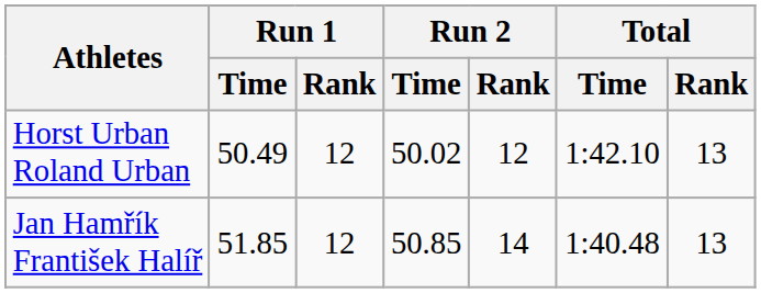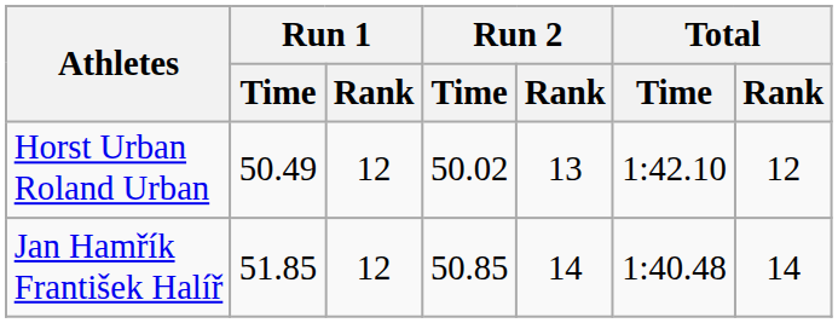 <table class="wikitable" border="1" style="font-size:90%">
 <tr>
 <th rowspan="2">Athletes</th>
 <th colspan="2">Run 1</th>
 <th colspan="2">Run 2</th>
 <th colspan="2">Total</th>
 </tr>
 <tr>
 <th>Time</th>
 <th>Rank</th>
 <th>Time</th>
 <th>Rank</th>
 <th>Time</th>
 <th>Rank</th>
 </tr>
 <tr>
 <td><a href='#'>Horst Urban</a><br><a href='#'>Roland Urban</a></td>
 <td align="center">50.49</td>
 <td align="center">12</td>
 <td align="center">50.02</td>
+<td align="center">13</td>
+<td align="center">1:42.10</td>
 <td align="center">12</td>
-<td align="center">1:42.10</td>
-<td align="center">13</td>
 </tr>
 <tr>
 <td><a href='#'>Jan Hamřík</a><br><a href='#'>František Halíř</a></td>
 <td align="center">51.85</td>
 <td align="center">12</td>
 <td align="center">50.85</td>
 <td align="center">14</td>
 <td align="center">1:40.48</td>
-<td align="center">13</td>
+<td align="center">14</td>
 </tr>
 </table>
